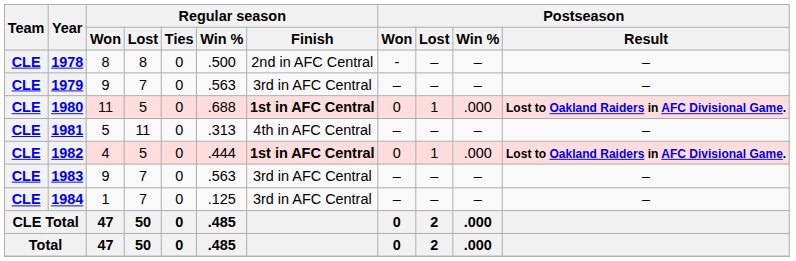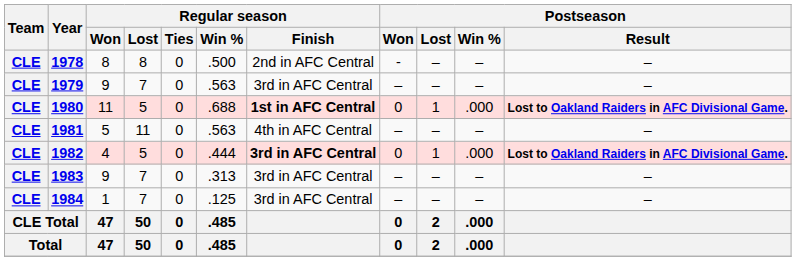 <table class="wikitable" style="font-size: 95%; text-align:center;">
 <tr>
 <th rowspan="2">Team</th>
 <th rowspan="2">Year</th>
 <th colspan="5">Regular season</th>
 <th colspan="4">Postseason</th>
 </tr>
 <tr>
 <th>Won</th>
 <th>Lost</th>
 <th>Ties</th>
 <th>Win %</th>
 <th>Finish</th>
 <th>Won</th>
 <th>Lost</th>
 <th>Win %</th>
 <th>Result</th>
 </tr>
 <tr>
 <th><a href='#'>CLE</a></th>
 <th><a href='#'>1978</a></th>
 <td>8</td>
 <td>8</td>
 <td>0</td>
 <td>.500</td>
 <td>2nd in AFC Central</td>
 <td>-</td>
 <td>–</td>
 <td>–</td>
 <td>–</td>
 </tr>
 <tr>
 <th><a href='#'>CLE</a></th>
 <th><a href='#'>1979</a></th>
 <td>9</td>
 <td>7</td>
 <td>0</td>
 <td>.563</td>
 <td>3rd in AFC Central</td>
 <td>–</td>
 <td>–</td>
 <td>–</td>
 <td>–</td>
 </tr>
 <tr style="background:#fdd;">
 <th><a href='#'>CLE</a></th>
 <th><a href='#'>1980</a></th>
 <td>11</td>
 <td>5</td>
 <td>0</td>
 <td>.688</td>
 <td><strong>1st in AFC Central</strong></td>
 <td>0</td>
 <td>1</td>
 <td>.000</td>
 <td><small><strong>Lost to <a href='#'>Oakland Raiders</a> in <a href='#'>AFC Divisional Game</a>.</strong></small></td>
 </tr>
 <tr>
 <th><a href='#'>CLE</a></th>
 <th><a href='#'>1981</a></th>
 <td>5</td>
 <td>11</td>
 <td>0</td>
-<td>.313</td>
+<td>.563</td>
 <td>4th in AFC Central</td>
 <td>–</td>
 <td>–</td>
 <td>–</td>
 <td>–</td>
 </tr>
 <tr style="background:#fdd;">
 <th><a href='#'>CLE</a></th>
 <th><a href='#'>1982</a></th>
 <td>4</td>
 <td>5</td>
 <td>0</td>
 <td>.444</td>
-<td><strong>1st in AFC Central</strong></td>
+<td><strong>3rd in AFC Central</strong></td>
 <td>0</td>
 <td>1</td>
 <td>.000</td>
 <td><small><strong>Lost to <a href='#'>Oakland Raiders</a> in <a href='#'>AFC Divisional Game</a>.</strong></small></td>
 </tr>
 <tr>
 <th><a href='#'>CLE</a></th>
 <th><a href='#'>1983</a></th>
 <td>9</td>
 <td>7</td>
 <td>0</td>
-<td>.563</td>
+<td>.313</td>
 <td>3rd in AFC Central</td>
 <td>–</td>
 <td>–</td>
 <td>–</td>
 <td>–</td>
 </tr>
 <tr>
 <th><a href='#'>CLE</a></th>
 <th><a href='#'>1984</a></th>
 <td>1</td>
 <td>7</td>
 <td>0</td>
 <td>.125</td>
 <td>3rd in AFC Central</td>
 <td>–</td>
 <td>–</td>
 <td>–</td>
 <td>–</td>
 </tr>
 <tr>
 <th colspan="2">CLE Total</th>
 <th>47</th>
 <th>50</th>
 <th>0</th>
 <th>.485</th>
 <th></th>
 <th>0</th>
 <th>2</th>
 <th>.000</th>
 <th></th>
 </tr>
 <tr>
 <th colspan="2">Total</th>
 <th>47</th>
 <th>50</th>
 <th>0</th>
 <th>.485</th>
 <th></th>
 <th>0</th>
 <th>2</th>
 <th>.000</th>
 <th></th>
 </tr>
 <tr>
 </tr>
 </table>
